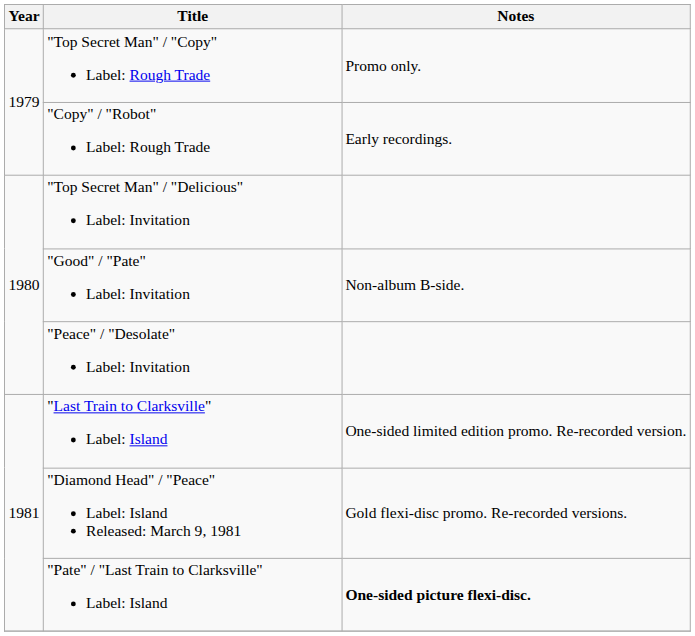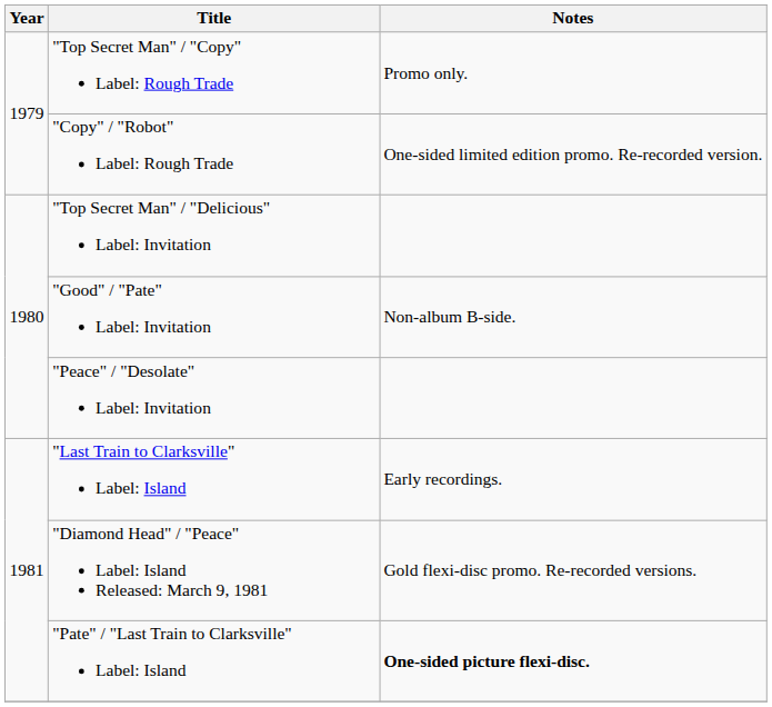 <table class="wikitable">
 <tr>
 <th style="width:33px;">Year</th>
 <th style="width:300px;">Title</th>
 <th>Notes</th>
 </tr>
 <tr>
 <td style="text-align:center;" rowspan="2">1979</td>
 <td>"Top Secret Man" / "Copy"<br><ul><li>Label: <a href='#'>Rough Trade</a></li></ul></td>
 <td>Promo only.</td>
 </tr>
 <tr>
 <td>"Copy" / "Robot"<br><ul><li>Label: Rough Trade</li></ul></td>
-<td>Early recordings.</td>
+<td>One-sided limited edition promo. Re-recorded version.</td>
 </tr>
 <tr>
 <td style="text-align:center;" rowspan="3">1980</td>
 <td>"Top Secret Man" / "Delicious"<br><ul><li>Label: Invitation</li></ul></td>
 <td></td>
 </tr>
 <tr>
 <td>"Good" / "Pate"<br><ul><li>Label: Invitation</li></ul></td>
 <td>Non-album B-side.</td>
 </tr>
 <tr>
 <td>"Peace" / "Desolate"<br><ul><li>Label: Invitation</li></ul></td>
 <td></td>
 </tr>
 <tr>
 <td style="text-align:center;" rowspan="3">1981</td>
 <td>"<a href='#'>Last Train to Clarksville</a>"<br><ul><li>Label: <a href='#'>Island</a></li></ul></td>
-<td>One-sided limited edition promo. Re-recorded version.</td>
+<td>Early recordings.</td>
 </tr>
 <tr>
 <td>"Diamond Head" / "Peace"<br><ul><li>Label: Island</li><li>Released: March 9, 1981</li></ul></td>
 <td>Gold flexi-disc promo. Re-recorded versions.</td>
 </tr>
 <tr>
 <td>"Pate" / "Last Train to Clarksville"<br><ul><li>Label: Island</li></ul></td>
 <td><strong>One-sided picture flexi-disc.</strong></td>
 </tr>
 <tr>
 </tr>
 </table>
